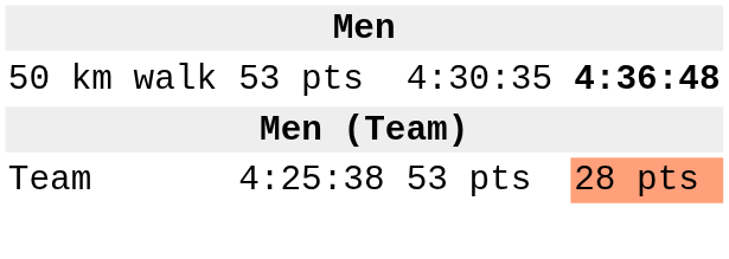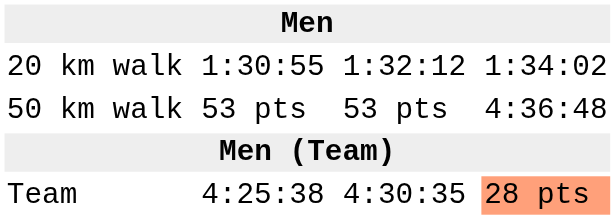 <table>
 <tr>
 <td colspan=7 bgcolor=#eeeeee style=text-align:center;><strong>Men</strong></td>
+</tr>
+<tr>
+<td>20 km walk</td>
+<td></td>
+<td>1:30:55</td>
+<td></td>
+<td>1:32:12</td>
+<td></td>
+<td>1:34:02</td>
 </tr>
 <tr>
 <td>50 km walk</td>
 <td></td>
 <td>53 pts</td>
 <td></td>
-<td>4:30:35</td>
+<td>53 pts</td>
 <td></td>
-<td><strong>4:36:48</strong></td>
+<td>4:36:48</td>
 </tr>
 <tr>
 <td colspan=7 bgcolor=#eeeeee style=text-align:center;><strong>Men (Team)</strong></td>
 </tr>
 <tr>
 <td>Team</td>
 <td></td>
 <td>4:25:38</td>
 <td></td>
-<td>53 pts</td>
+<td>4:30:35</td>
 <td></td>
 <td style="background: lightsalmon;">28 pts</td>
 </tr>
 </table>
